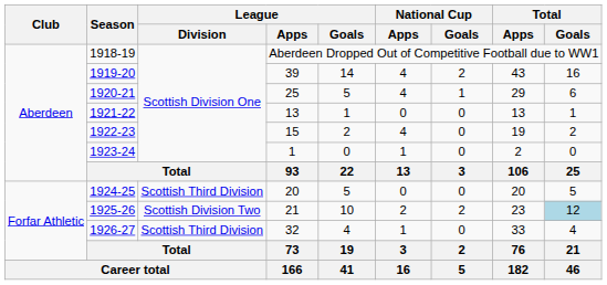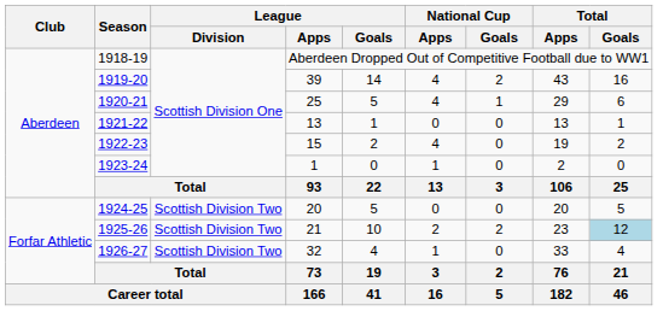 <table class="wikitable" style="text-align:center">
 <tr>
 <th rowspan="2">Club</th>
 <th rowspan="2">Season</th>
 <th colspan="3">League</th>
 <th colspan="2">National Cup</th>
 <th colspan="2">Total</th>
 </tr>
 <tr>
 <th>Division</th>
 <th>Apps</th>
 <th>Goals</th>
 <th>Apps</th>
 <th>Goals</th>
 <th>Apps</th>
 <th>Goals</th>
 </tr>
 <tr>
 <td rowspan="7"><a href='#'>Aberdeen</a></td>
 <td>1918-19</td>
 <td rowspan="6"><a href='#'>Scottish Division One</a></td>
 <td colspan="6">Aberdeen Dropped Out of Competitive Football due to WW1</td>
 </tr>
 <tr>
 <td><a href='#'>1919-20</a></td>
 <td>39</td>
 <td>14</td>
 <td>4</td>
 <td>2</td>
 <td>43</td>
 <td>16</td>
 </tr>
 <tr>
 <td><a href='#'>1920-21</a></td>
 <td>25</td>
 <td>5</td>
 <td>4</td>
 <td>1</td>
 <td>29</td>
 <td>6</td>
 </tr>
 <tr>
 <td><a href='#'>1921-22</a></td>
 <td>13</td>
 <td>1</td>
 <td>0</td>
 <td>0</td>
 <td>13</td>
 <td>1</td>
 </tr>
 <tr>
 <td><a href='#'>1922-23</a></td>
 <td>15</td>
 <td>2</td>
 <td>4</td>
 <td>0</td>
 <td>19</td>
 <td>2</td>
 </tr>
 <tr>
 <td><a href='#'>1923-24</a></td>
 <td>1</td>
 <td>0</td>
 <td>1</td>
 <td>0</td>
 <td>2</td>
 <td>0</td>
 </tr>
 <tr>
 <th colspan="2">Total</th>
 <th>93</th>
 <th>22</th>
 <th>13</th>
 <th>3</th>
 <th>106</th>
 <th>25</th>
 </tr>
 <tr>
 <td rowspan="4"><a href='#'>Forfar Athletic</a></td>
 <td><a href='#'>1924-25</a></td>
-<td><a href='#'>Scottish Third Division</a></td>
+<td><a href='#'>Scottish Division Two</a></td>
 <td>20</td>
 <td>5</td>
 <td>0</td>
 <td>0</td>
 <td>20</td>
 <td>5</td>
 </tr>
 <tr>
 <td><a href='#'>1925-26</a></td>
 <td><a href='#'>Scottish Division Two</a></td>
 <td>21</td>
 <td>10</td>
 <td>2</td>
 <td>2</td>
 <td>23</td>
 <td style="background: lightblue;">12</td>
 </tr>
 <tr>
 <td><a href='#'>1926-27</a></td>
-<td><a href='#'>Scottish Third Division</a></td>
+<td><a href='#'>Scottish Division Two</a></td>
 <td>32</td>
 <td>4</td>
 <td>1</td>
 <td>0</td>
 <td>33</td>
 <td>4</td>
 </tr>
 <tr>
 <th colspan="2">Total</th>
 <th>73</th>
 <th>19</th>
 <th>3</th>
 <th>2</th>
 <th>76</th>
 <th>21</th>
 </tr>
 <tr>
 <th colspan="3">Career total</th>
 <th>166</th>
 <th>41</th>
 <th>16</th>
 <th>5</th>
 <th>182</th>
 <th>46</th>
 </tr>
 </table>
